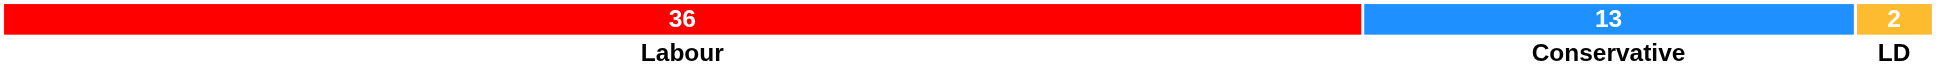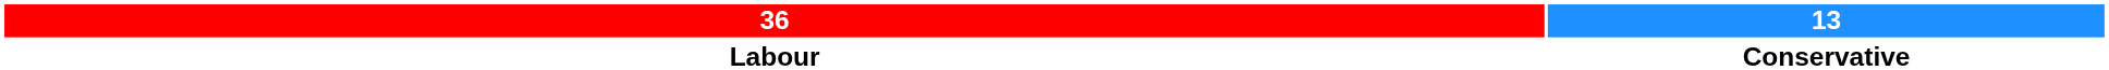 <table style="width:100%; text-align:center;">
 <tr style="color:white;">
 <td style="background:red; width:70.59%;"><strong>36</strong></td>
 <td style="background:dodgerblue; width:25.49%;"><strong>13</strong></td>
-<td style="background:#FDBB30; width:3.92%;"><strong>2</strong></td>
 </tr>
 <tr>
 <td><span><strong>Labour</strong></span></td>
 <td><span><strong>Conservative</strong></span></td>
-<td><span><strong>LD</strong></span></td>
 </tr>
 </table>
